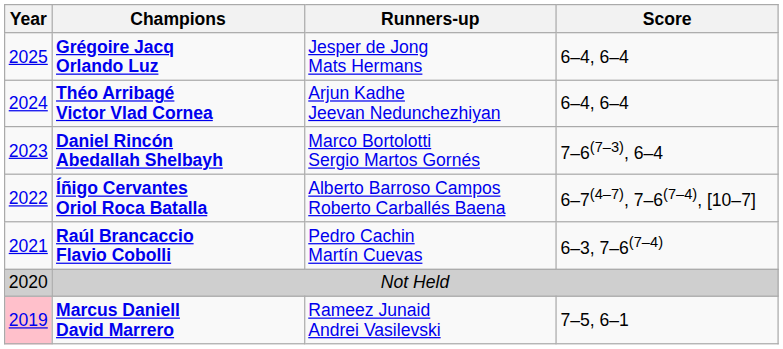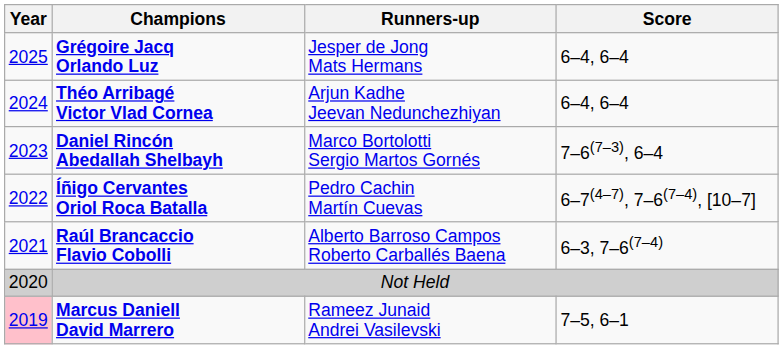 <table class="wikitable" style="font-size:90%">
 <tr>
 <th>Year</th>
 <th width="200">Champions</th>
 <th width="200">Runners-up</th>
 <th width="175">Score</th>
 </tr>
 <tr>
 <td><a href='#'>2025</a></td>
 <td> <strong><a href='#'>Grégoire Jacq</a></strong><br> <strong><a href='#'>Orlando Luz</a></strong></td>
 <td> <a href='#'>Jesper de Jong</a><br> <a href='#'>Mats Hermans</a></td>
 <td>6–4, 6–4</td>
 </tr>
 <tr>
 <td><a href='#'>2024</a></td>
 <td> <strong><a href='#'>Théo Arribagé</a></strong><br> <strong><a href='#'>Victor Vlad Cornea</a></strong></td>
 <td> <a href='#'>Arjun Kadhe</a><br> <a href='#'>Jeevan Nedunchezhiyan</a></td>
 <td>6–4, 6–4</td>
 </tr>
 <tr>
 <td><a href='#'>2023</a></td>
 <td> <strong><a href='#'>Daniel Rincón</a></strong><br> <strong><a href='#'>Abedallah Shelbayh</a></strong></td>
 <td> <a href='#'>Marco Bortolotti</a><br> <a href='#'>Sergio Martos Gornés</a></td>
 <td>7–6<sup>(7–3)</sup>, 6–4</td>
 </tr>
 <tr>
 <td><a href='#'>2022</a></td>
 <td> <strong><a href='#'>Íñigo Cervantes</a></strong><br> <strong><a href='#'>Oriol Roca Batalla</a></strong></td>
-<td> <a href='#'>Alberto Barroso Campos</a><br> <a href='#'>Roberto Carballés Baena</a></td>
+<td> <a href='#'>Pedro Cachin</a><br> <a href='#'>Martín Cuevas</a></td>
 <td>6–7<sup>(4–7)</sup>, 7–6<sup>(7–4)</sup>, [10–7]</td>
 </tr>
 <tr>
 <td><a href='#'>2021</a></td>
 <td> <strong><a href='#'>Raúl Brancaccio</a></strong><br> <strong><a href='#'>Flavio Cobolli</a></strong></td>
-<td> <a href='#'>Pedro Cachin</a><br> <a href='#'>Martín Cuevas</a></td>
+<td> <a href='#'>Alberto Barroso Campos</a><br> <a href='#'>Roberto Carballés Baena</a></td>
 <td>6–3, 7–6<sup>(7–4)</sup></td>
 </tr>
 <tr>
 <td style="background:#cfcfcf">2020</td>
 <td colspan=3 align=center style="background:#cfcfcf"><em>Not Held</em></td>
 </tr>
 <tr>
 <td style="background: pink;"><a href='#'>2019</a></td>
 <td> <strong><a href='#'>Marcus Daniell</a></strong><br> <strong><a href='#'>David Marrero</a></strong></td>
 <td> <a href='#'>Rameez Junaid</a><br> <a href='#'>Andrei Vasilevski</a></td>
 <td>7–5, 6–1</td>
 </tr>
 </table>
